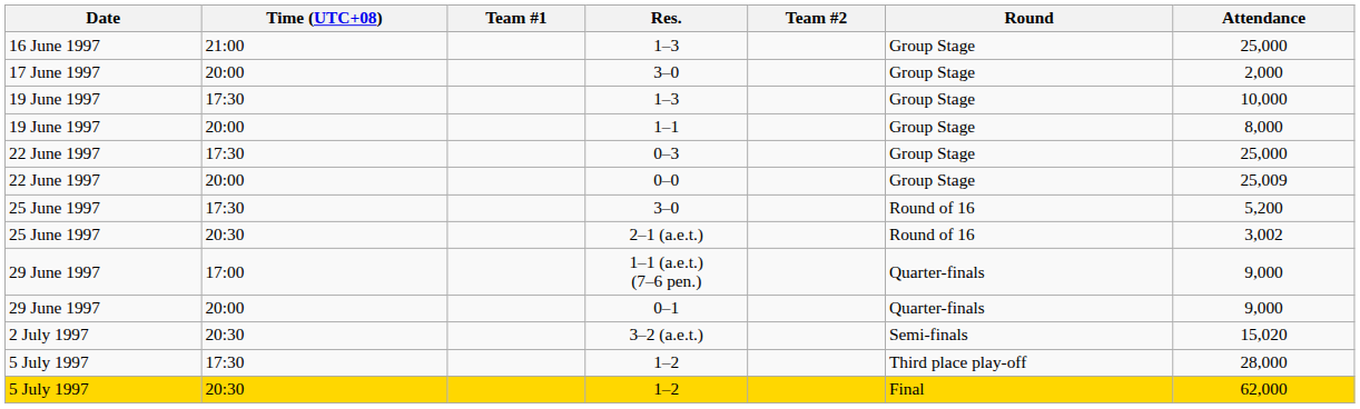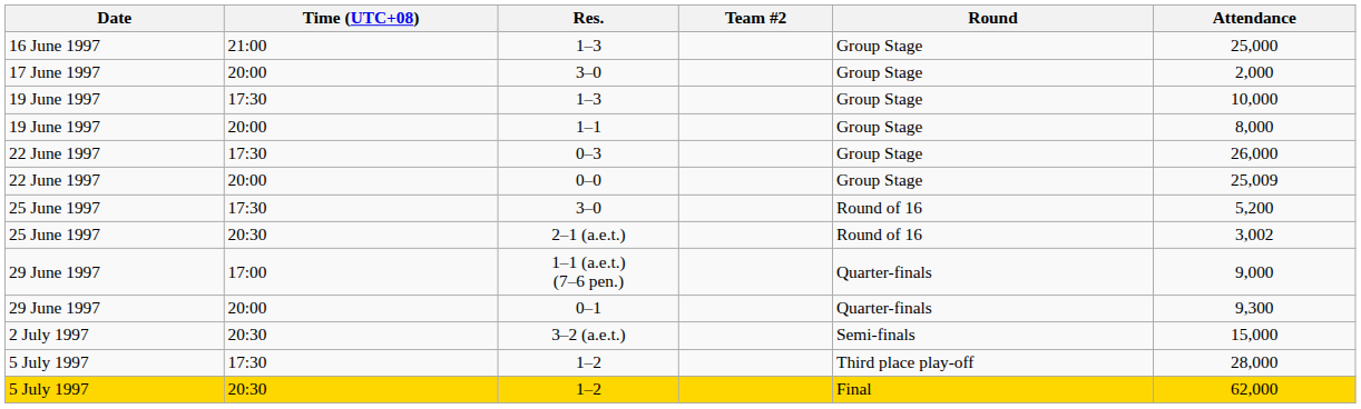 <table class="wikitable" style="text-align:left; width:100%;">
 <tr>
 <th>Date</th>
 <th>Time (<a href='#'>UTC+08</a>)</th>
-<th>Team #1</th>
 <th>Res.</th>
 <th>Team #2</th>
 <th>Round</th>
 <th>Attendance</th>
 </tr>
 <tr>
 <td>16 June 1997</td>
 <td>21:00</td>
-<td></td>
 <td style="text-align:center;">1–3</td>
 <td><strong></strong></td>
 <td>Group Stage</td>
 <td style="text-align:center;">25,000</td>
 </tr>
 <tr>
 <td>17 June 1997</td>
 <td>20:00</td>
-<td><strong></strong></td>
 <td style="text-align:center;">3–0</td>
 <td></td>
 <td>Group Stage</td>
 <td style="text-align:center;">2,000</td>
 </tr>
 <tr>
 <td>19 June 1997</td>
 <td>17:30</td>
-<td></td>
 <td style="text-align:center;">1–3</td>
 <td><strong></strong></td>
 <td>Group Stage</td>
 <td style="text-align:center;">10,000</td>
 </tr>
 <tr>
 <td>19 June 1997</td>
 <td>20:00</td>
-<td></td>
 <td style="text-align:center;">1–1</td>
 <td></td>
 <td>Group Stage</td>
 <td style="text-align:center;">8,000</td>
 </tr>
 <tr>
 <td>22 June 1997</td>
 <td>17:30</td>
-<td></td>
 <td style="text-align:center;">0–3</td>
 <td><strong></strong></td>
 <td>Group Stage</td>
-<td style="text-align:center;">25,000</td>
+<td style="text-align:center;">26,000</td>
 </tr>
 <tr>
 <td>22 June 1997</td>
 <td>20:00</td>
-<td></td>
 <td style="text-align:center;">0–0</td>
 <td></td>
 <td>Group Stage</td>
 <td style="text-align:center;">25,009</td>
 </tr>
 <tr>
 <td>25 June 1997</td>
 <td>17:30</td>
-<td><strong></strong></td>
 <td style="text-align:center;">3–0</td>
 <td></td>
 <td>Round of 16</td>
 <td style="text-align:center;">5,200</td>
 </tr>
 <tr>
 <td>25 June 1997</td>
 <td>20:30</td>
-<td><strong></strong></td>
 <td style="text-align:center;">2–1 (a.e.t.)</td>
 <td></td>
 <td>Round of 16</td>
 <td style="text-align:center;">3,002</td>
 </tr>
 <tr>
 <td>29 June 1997</td>
 <td>17:00</td>
-<td><strong></strong></td>
 <td style="text-align:center;">1–1 (a.e.t.)<br>(7–6 pen.)</td>
 <td></td>
 <td>Quarter-finals</td>
 <td style="text-align:center;">9,000</td>
 </tr>
 <tr>
 <td>29 June 1997</td>
 <td>20:00</td>
-<td></td>
 <td style="text-align:center;">0–1</td>
 <td><strong></strong></td>
 <td>Quarter-finals</td>
-<td style="text-align:center;">9,000</td>
+<td style="text-align:center;">9,300</td>
 </tr>
 <tr>
 <td>2 July 1997</td>
 <td>20:30</td>
-<td><strong></strong></td>
 <td style="text-align:center;">3–2 (a.e.t.)</td>
 <td></td>
 <td>Semi-finals</td>
-<td style="text-align:center;">15,020</td>
+<td style="text-align:center;">15,000</td>
 </tr>
 <tr>
 <td>5 July 1997</td>
 <td>17:30</td>
-<td></td>
 <td style="text-align:center;">1–2</td>
 <td><strong></strong></td>
 <td>Third place play-off</td>
 <td style="text-align:center;">28,000</td>
 </tr>
 <tr bgcolor=gold>
 <td>5 July 1997</td>
 <td>20:30</td>
-<td></td>
 <td style="text-align:center;">1–2</td>
 <td><strong></strong></td>
 <td>Final</td>
 <td style="text-align:center;">62,000</td>
 </tr>
 </table>
